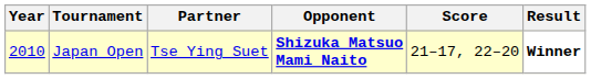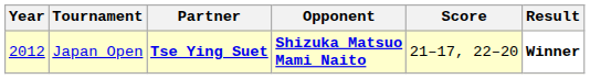 <table class="sortable wikitable" style="font-size: 90%;">
 <tr>
 <th>Year</th>
 <th>Tournament</th>
 <th>Partner</th>
 <th>Opponent</th>
 <th>Score</th>
 <th>Result</th>
 </tr>
 <tr style="background:#FFFFCC">
-<td align="center"><a href='#'>2010</a></td>
+<td align="center"><a href='#'>2012</a></td>
 <td align="left"><a href='#'>Japan Open</a></td>
-<td align="left"> <a href='#'>Tse Ying Suet</a></td>
+<td align="left"><strong> <a href='#'>Tse Ying Suet</a></strong></td>
 <td align="left"><strong> <a href='#'>Shizuka Matsuo</a> <br>  <a href='#'>Mami Naito</a></strong></td>
 <td align="left">21–17, 22–20</td>
 <td style="text-align:left; background:white"> <strong>Winner</strong></td>
 </tr>
 </table>
